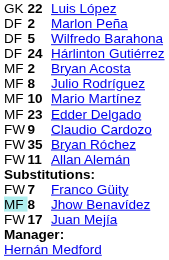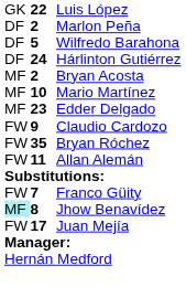 <table style = "font-size: 90%" cellspacing = "0" cellpadding = "0">
 <tr>
 <td colspan = 4></td>
 </tr>
 <tr>
 <th style="width:25px;"></th>
 <th style="width:25px;"></th>
 </tr>
 <tr>
 <td>GK</td>
 <td><strong>22</strong></td>
 <td> <a href='#'>Luis López</a></td>
 </tr>
 <tr>
 <td>DF</td>
 <td><strong>2</strong></td>
 <td> <a href='#'>Marlon Peña</a></td>
 </tr>
 <tr>
 <td>DF</td>
 <td><strong>5</strong></td>
 <td> <a href='#'>Wilfredo Barahona</a></td>
 </tr>
 <tr>
 <td>DF</td>
 <td><strong>24</strong></td>
 <td> <a href='#'>Hárlinton Gutiérrez</a></td>
 </tr>
 <tr>
 <td>MF</td>
 <td><strong>2</strong></td>
 <td> <a href='#'>Bryan Acosta</a></td>
-</tr>
-<tr>
-<td>MF</td>
-<td><strong>8</strong></td>
-<td> <a href='#'>Julio Rodríguez</a></td>
-<td></td>
-<td></td>
 </tr>
 <tr>
 <td>MF</td>
 <td><strong>10</strong></td>
 <td> <a href='#'>Mario Martínez</a></td>
 <td></td>
 <td></td>
 </tr>
 <tr>
 <td>MF</td>
 <td><strong>23</strong></td>
 <td> <a href='#'>Edder Delgado</a></td>
 </tr>
 <tr>
 <td>FW</td>
 <td><strong>9</strong></td>
 <td> <a href='#'>Claudio Cardozo</a></td>
 </tr>
 <tr>
 <td>FW</td>
 <td><strong>35</strong></td>
 <td> <a href='#'>Bryan Róchez</a></td>
 <td></td>
 <td></td>
 </tr>
 <tr>
 <td>FW</td>
 <td><strong>11</strong></td>
 <td> <a href='#'>Allan Alemán</a></td>
 <td></td>
 <td></td>
 </tr>
 <tr>
 <td colspan = 3><strong>Substitutions:</strong></td>
 </tr>
 <tr>
 <td>FW</td>
 <td><strong>7</strong></td>
 <td> <a href='#'>Franco Güity</a></td>
 <td></td>
 <td></td>
 </tr>
 <tr>
 <td style="background: paleturquoise;">MF</td>
 <td><strong>8</strong></td>
 <td> <a href='#'>Jhow Benavídez</a></td>
 <td></td>
 <td></td>
 </tr>
 <tr>
 <td>FW</td>
 <td><strong>17</strong></td>
 <td> <a href='#'>Juan Mejía</a></td>
 <td></td>
 <td></td>
 </tr>
 <tr>
 <td colspan = 3><strong>Manager:</strong></td>
 </tr>
 <tr>
 <td colspan = 3> <a href='#'>Hernán Medford</a></td>
 </tr>
 </table>
